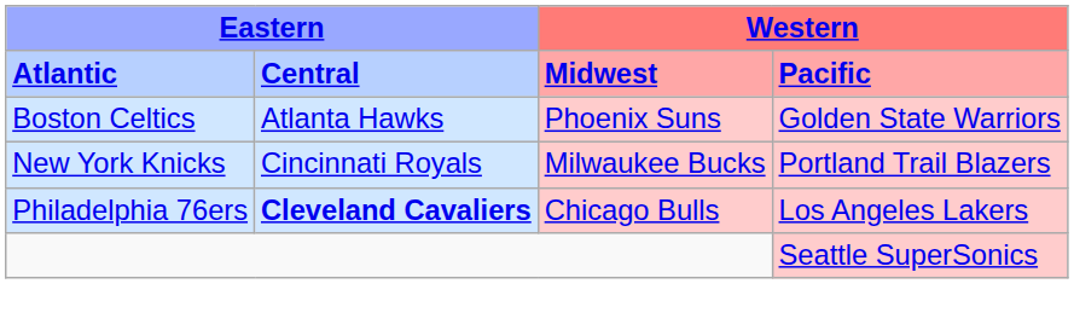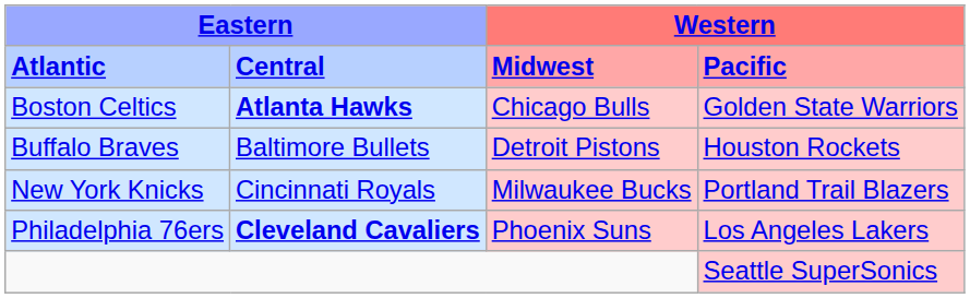 <table class="wikitable">
 <tr>
 <th colspan="2" style="background-color: #99A8FF;"><a href='#'>Eastern</a></th>
 <th colspan="2" style="background-color: #FF7B77;"><a href='#'>Western</a></th>
 </tr>
 <tr>
 <td style="background-color: #B7D0FF;"><strong><a href='#'>Atlantic</a></strong></td>
 <td style="background-color: #B7D0FF;"><strong><a href='#'>Central</a></strong></td>
 <td style="background-color: #FFA7A7;"><strong><a href='#'>Midwest</a></strong></td>
 <td style="background-color: #FFA7A7;"><strong><a href='#'>Pacific</a></strong></td>
 </tr>
 <tr>
 <td style="background-color: #D0E7FF;"><a href='#'>Boston Celtics</a></td>
-<td style="background-color: #D0E7FF;"><a href='#'>Atlanta Hawks</a></td>
-<td style="background-color: #FFCCCC;"><a href='#'>Phoenix Suns</a></td>
+<td style="background-color: #D0E7FF;"><strong><a href='#'>Atlanta Hawks</a></strong></td>
+<td style="background-color: #FFCCCC;"><a href='#'>Chicago Bulls</a></td>
 <td style="background-color: #FFCCCC;"><a href='#'>Golden State Warriors</a></td>
+</tr>
+<tr>
+<td style="background-color: #D0E7FF;"><a href='#'>Buffalo Braves</a></td>
+<td style="background-color: #D0E7FF;"><a href='#'>Baltimore Bullets</a></td>
+<td style="background-color: #FFCCCC;"><a href='#'>Detroit Pistons</a></td>
+<td style="background-color: #FFCCCC;"><a href='#'>Houston Rockets</a></td>
 </tr>
 <tr>
 <td style="background-color: #D0E7FF;"><a href='#'>New York Knicks</a></td>
 <td style="background-color: #D0E7FF;"><a href='#'>Cincinnati Royals</a></td>
 <td style="background-color: #FFCCCC;"><a href='#'>Milwaukee Bucks</a></td>
 <td style="background-color: #FFCCCC;"><a href='#'>Portland Trail Blazers</a></td>
 </tr>
 <tr>
 <td style="background-color: #D0E7FF;"><a href='#'>Philadelphia 76ers</a></td>
 <td style="background-color: #D0E7FF;"><strong><a href='#'>Cleveland Cavaliers</a></strong></td>
-<td style="background-color: #FFCCCC;"><a href='#'>Chicago Bulls</a></td>
+<td style="background-color: #FFCCCC;"><a href='#'>Phoenix Suns</a></td>
 <td style="background-color: #FFCCCC;"><a href='#'>Los Angeles Lakers</a></td>
 </tr>
 <tr>
 <td colspan="3"> </td>
 <td style="background-color: #FFCCCC;"><a href='#'>Seattle SuperSonics</a></td>
 </tr>
 </table>
